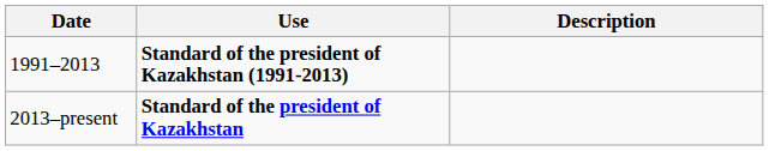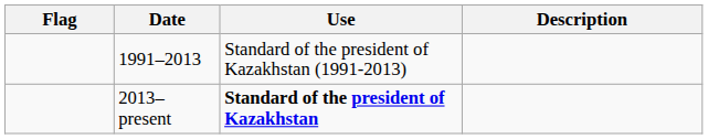 <table class="wikitable">
 <tr>
+<th width="110">Flag</th>
 <th width="100">Date</th>
 <th width="250">Use</th>
 <th width="250">Description</th>
 </tr>
 <tr>
+<td></td>
 <td>1991–2013</td>
-<td><strong>Standard of the president of Kazakhstan (1991-2013)</strong></td>
+<td>Standard of the president of Kazakhstan (1991-2013)</td>
 <td></td>
 </tr>
 <tr>
+<td></td>
 <td>2013–present</td>
 <td><strong>Standard of the <a href='#'>president of Kazakhstan</a></strong></td>
 <td></td>
 </tr>
 </table>
